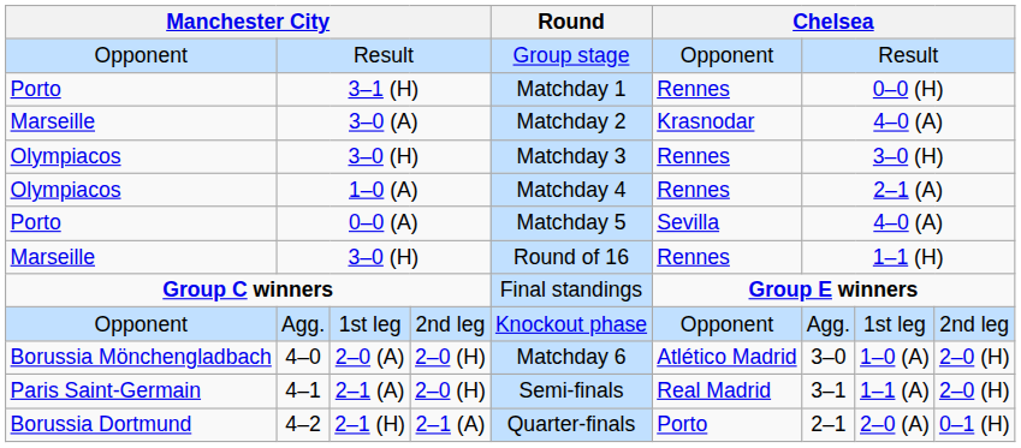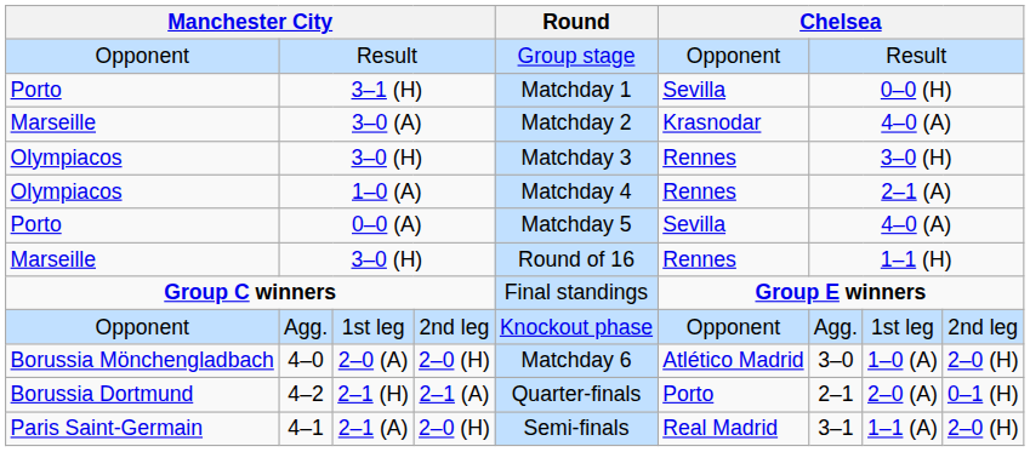 <table class="wikitable" style="text-align:center">
 <tr>
 <th colspan="4"> <a href='#'>Manchester City</a></th>
 <th>Round</th>
 <th colspan="4"> <a href='#'>Chelsea</a></th>
 </tr>
 <tr style="background:#C1E0FF">
 <td>Opponent</td>
 <td colspan="3">Result</td>
 <td><a href='#'>Group stage</a></td>
 <td>Opponent</td>
 <td colspan="3">Result</td>
 </tr>
 <tr>
 <td style="text-align:left"> <a href='#'>Porto</a></td>
 <td colspan="3"><a href='#'>3–1</a> (H)</td>
 <td style="background:#C1E0FF">Matchday 1</td>
-<td style="text-align:left"> <a href='#'>Rennes</a></td>
+<td style="text-align:left"> <a href='#'>Sevilla</a></td>
 <td colspan="3"><a href='#'>0–0</a> (H)</td>
 </tr>
 <tr>
 <td style="text-align:left"> <a href='#'>Marseille</a></td>
 <td colspan="3"><a href='#'>3–0</a> (A)</td>
 <td style="background:#C1E0FF">Matchday 2</td>
 <td style="text-align:left"> <a href='#'>Krasnodar</a></td>
 <td colspan="3"><a href='#'>4–0</a> (A)</td>
 </tr>
 <tr>
 <td style="text-align:left"> <a href='#'>Olympiacos</a></td>
 <td colspan="3"><a href='#'>3–0</a> (H)</td>
 <td style="background:#C1E0FF">Matchday 3</td>
 <td style="text-align:left"> <a href='#'>Rennes</a></td>
 <td colspan="3"><a href='#'>3–0</a> (H)</td>
 </tr>
 <tr>
 <td style="text-align:left"> <a href='#'>Olympiacos</a></td>
 <td colspan="3"><a href='#'>1–0</a> (A)</td>
 <td style="background:#C1E0FF">Matchday 4</td>
 <td style="text-align:left"> <a href='#'>Rennes</a></td>
 <td colspan="3"><a href='#'>2–1</a> (A)</td>
 </tr>
 <tr>
 <td style="text-align:left"> <a href='#'>Porto</a></td>
 <td colspan="3"><a href='#'>0–0</a> (A)</td>
 <td style="background:#C1E0FF">Matchday 5</td>
 <td style="text-align:left"> <a href='#'>Sevilla</a></td>
 <td colspan="3"><a href='#'>4–0</a> (A)</td>
 </tr>
 <tr>
 <td style="text-align:left"> <a href='#'>Marseille</a></td>
 <td colspan="3"><a href='#'>3–0</a> (H)</td>
 <td style="background:#C1E0FF">Round of 16</td>
 <td style="text-align:left"> <a href='#'>Rennes</a></td>
 <td colspan="3"><a href='#'>1–1</a> (H)</td>
 </tr>
 <tr>
 <td colspan="4" style="vertical-align:top"><strong><a href='#'>Group C</a> winners</strong><br><div></div></td>
 <td style="background:#C1E0FF">Final standings</td>
 <td colspan="4" style="vertical-align:top"><strong><a href='#'>Group E</a> winners</strong><br><div></div></td>
 </tr>
 <tr style="background:#C1E0FF">
 <td>Opponent</td>
 <td>Agg.</td>
 <td>1st leg</td>
 <td>2nd leg</td>
 <td><a href='#'>Knockout phase</a></td>
 <td>Opponent</td>
 <td>Agg.</td>
 <td>1st leg</td>
 <td>2nd leg</td>
 </tr>
 <tr>
 <td style="text-align:left"> <a href='#'>Borussia Mönchengladbach</a></td>
 <td>4–0</td>
 <td><a href='#'>2–0</a> (A)</td>
 <td><a href='#'>2–0</a> (H)</td>
 <td style="background:#C1E0FF">Matchday 6</td>
 <td style="text-align:left"> <a href='#'>Atlético Madrid</a></td>
 <td>3–0</td>
 <td><a href='#'>1–0</a> (A)</td>
 <td><a href='#'>2–0</a> (H)</td>
 </tr>
 <tr>
+<td style="text-align:left"> <a href='#'>Borussia Dortmund</a></td>
+<td>4–2</td>
+<td><a href='#'>2–1</a> (H)</td>
+<td><a href='#'>2–1</a> (A)</td>
+<td style="background:#C1E0FF">Quarter-finals</td>
+<td style="text-align:left"> <a href='#'>Porto</a></td>
+<td>2–1</td>
+<td><a href='#'>2–0</a> (A)</td>
+<td><a href='#'>0–1</a> (H)</td>
+</tr>
+<tr>
 <td style="text-align:left"> <a href='#'>Paris Saint-Germain</a></td>
 <td>4–1</td>
 <td><a href='#'>2–1</a> (A)</td>
 <td><a href='#'>2–0</a> (H)</td>
 <td style="background:#C1E0FF">Semi-finals</td>
 <td style="text-align:left"> <a href='#'>Real Madrid</a></td>
 <td>3–1</td>
 <td><a href='#'>1–1</a> (A)</td>
 <td><a href='#'>2–0</a> (H)</td>
 </tr>
-<tr>
-<td style="text-align:left"> <a href='#'>Borussia Dortmund</a></td>
-<td>4–2</td>
-<td><a href='#'>2–1</a> (H)</td>
-<td><a href='#'>2–1</a> (A)</td>
-<td style="background:#C1E0FF">Quarter-finals</td>
-<td style="text-align:left"> <a href='#'>Porto</a></td>
-<td>2–1</td>
-<td><a href='#'>2–0</a> (A)</td>
-<td><a href='#'>0–1</a> (H)</td>
-</tr>
 </table>
